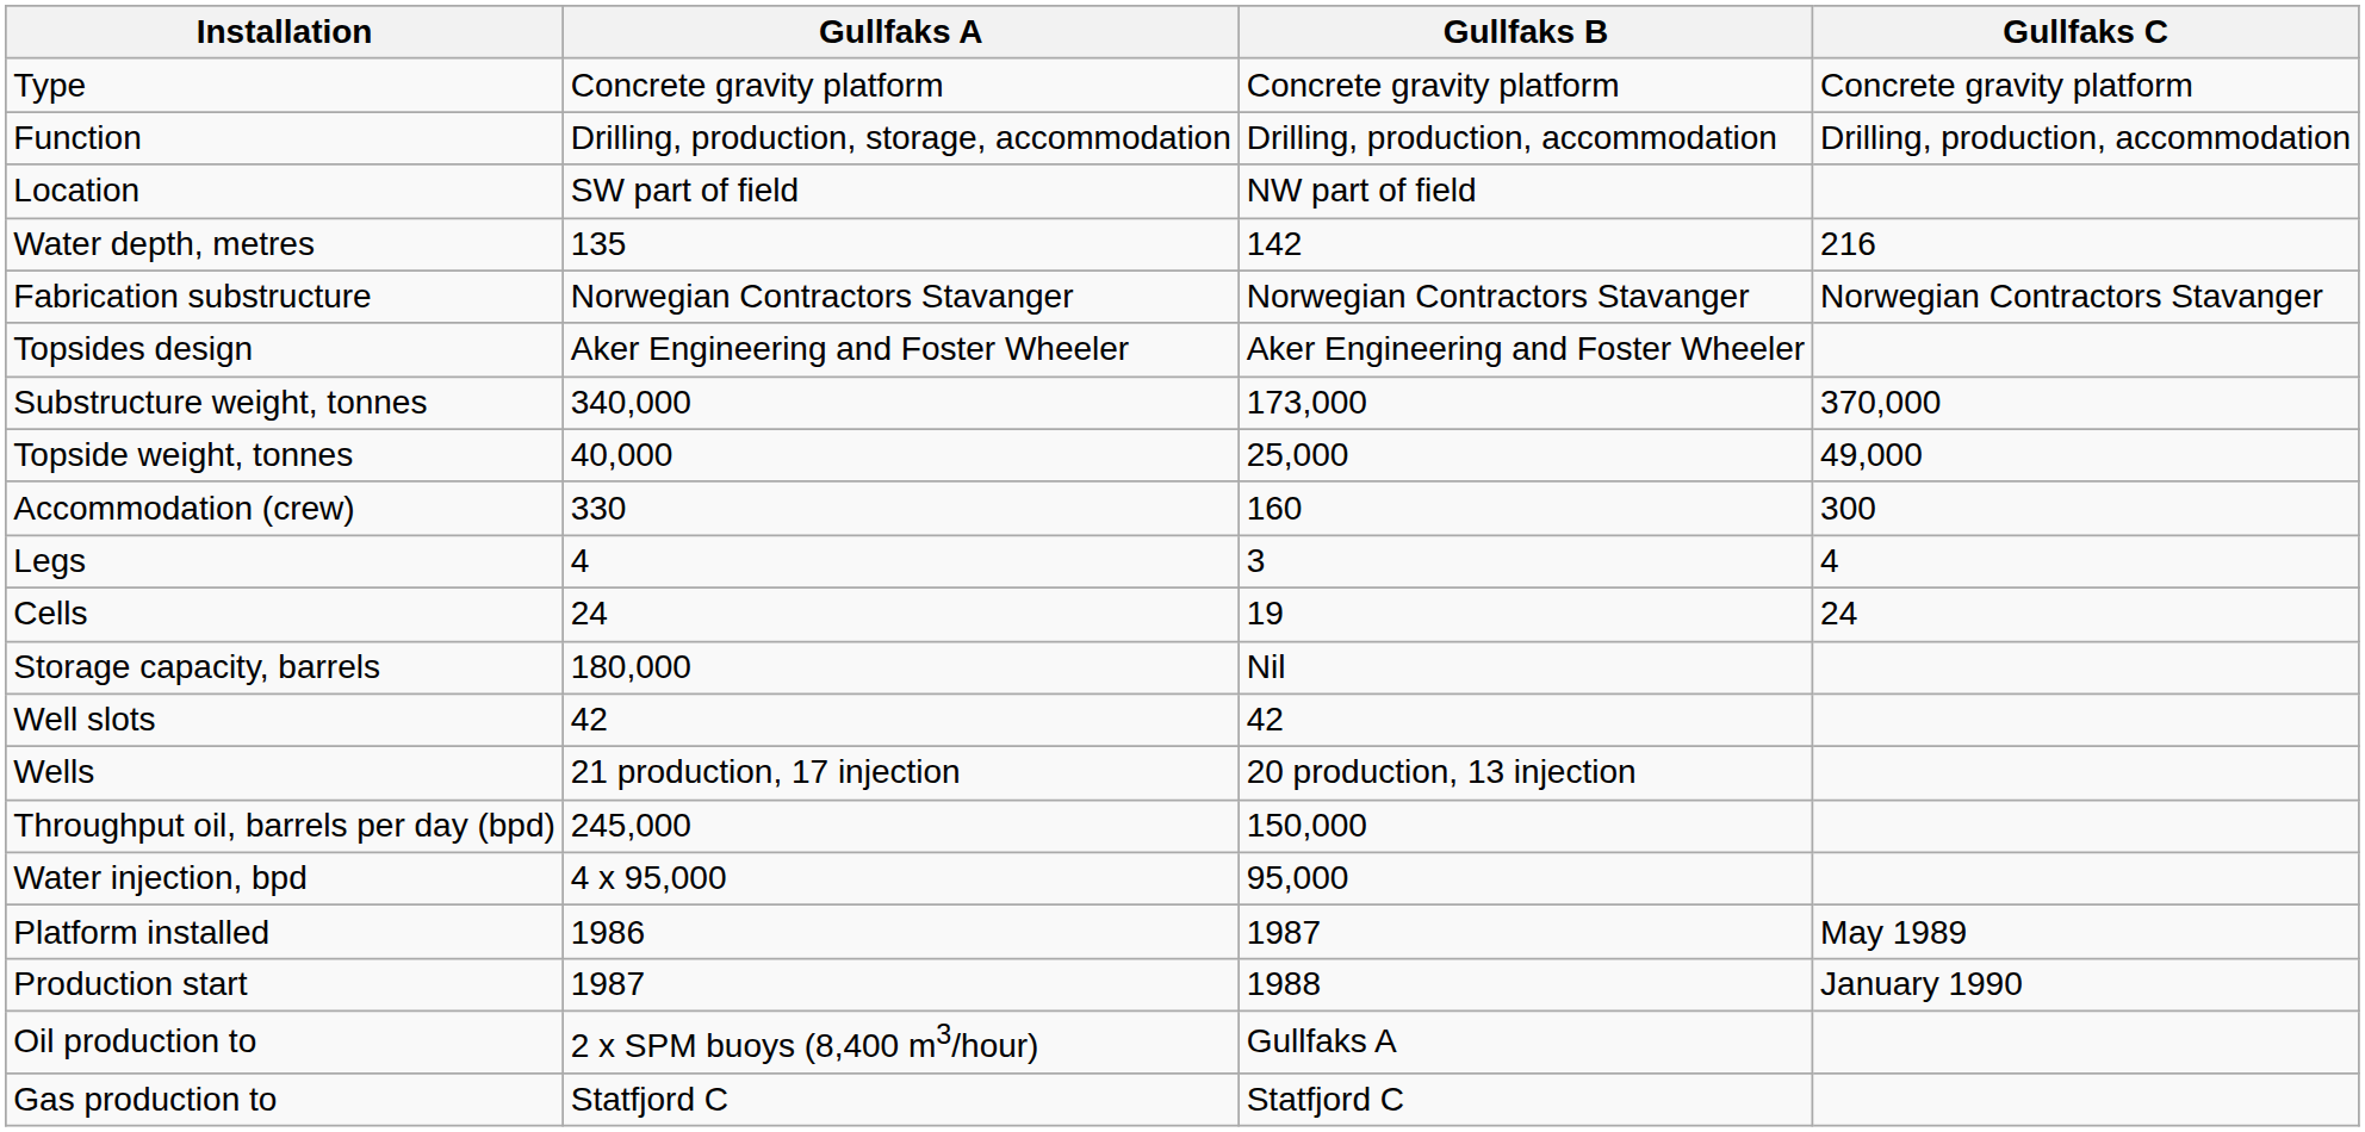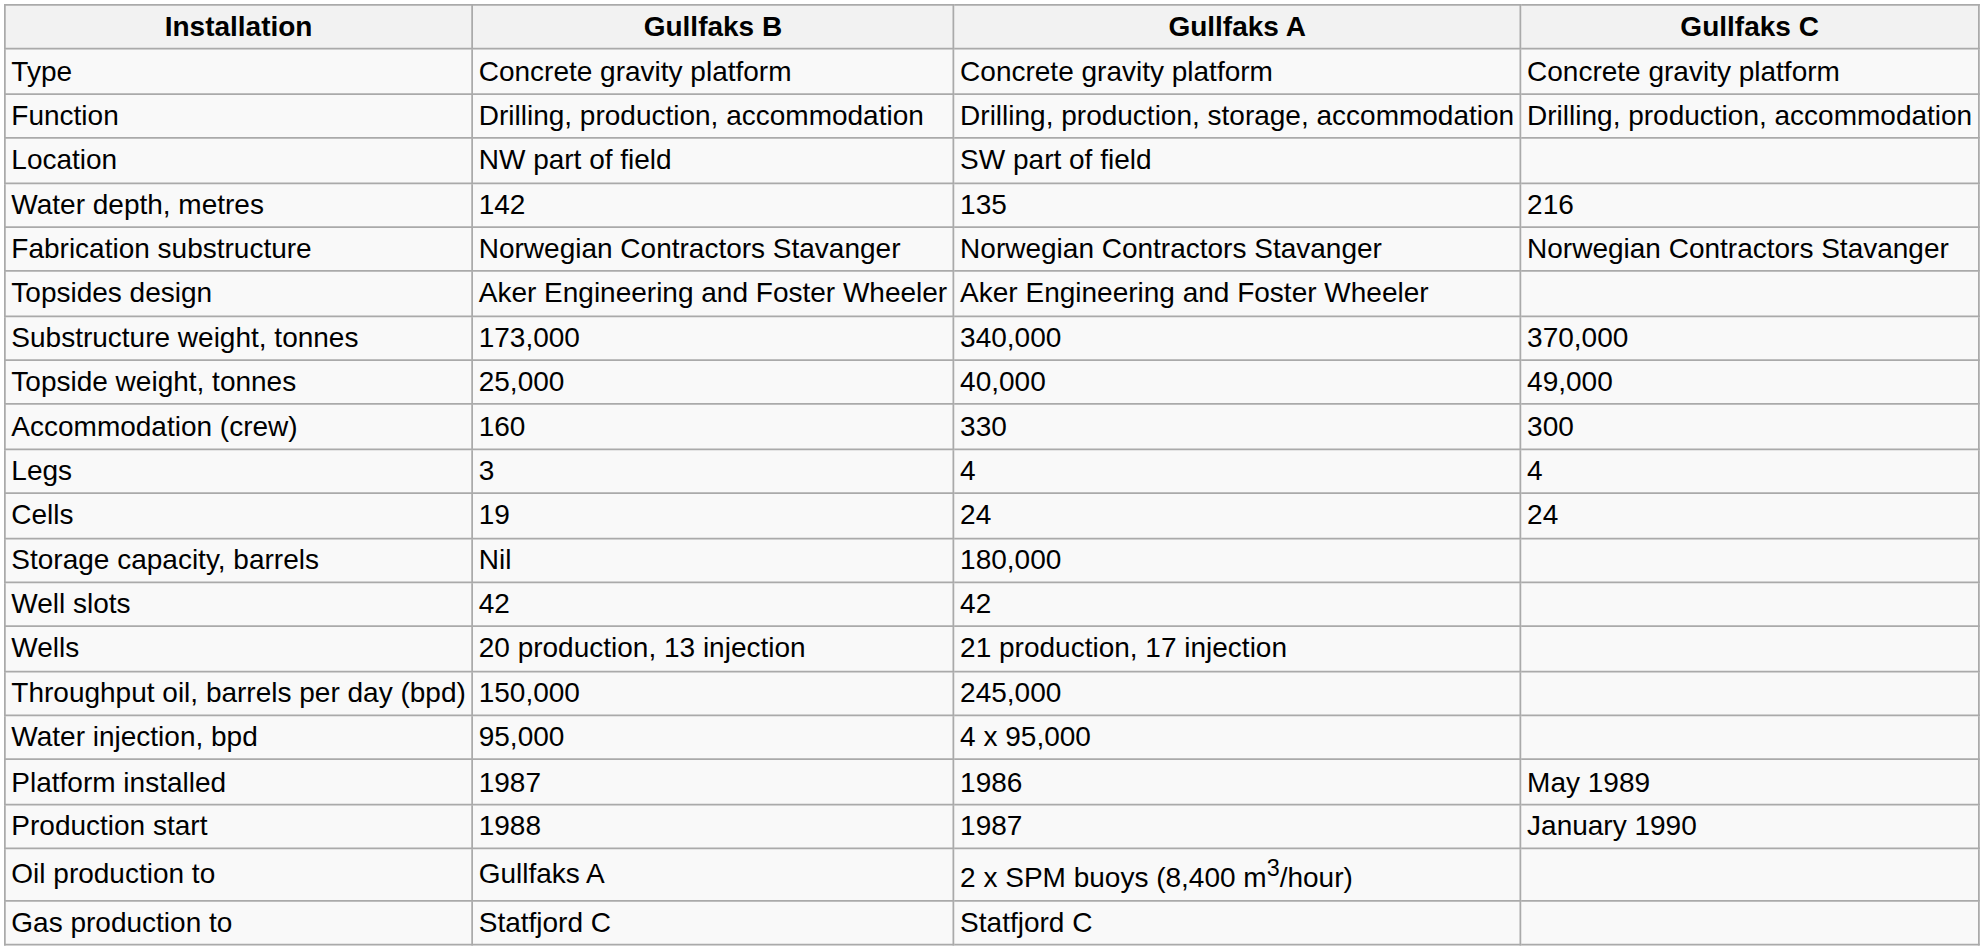 <table class="wikitable">
 <tr>
 <th>Installation</th>
+<th>Gullfaks B</th>
 <th>Gullfaks A</th>
-<th>Gullfaks B</th>
 <th>Gullfaks C</th>
 </tr>
 <tr>
 <td>Type</td>
 <td>Concrete gravity platform</td>
 <td>Concrete gravity platform</td>
 <td>Concrete gravity platform</td>
 </tr>
 <tr>
 <td>Function</td>
+<td>Drilling, production, accommodation</td>
 <td>Drilling, production, storage, accommodation</td>
-<td>Drilling, production, accommodation</td>
 <td>Drilling, production, accommodation</td>
 </tr>
 <tr>
 <td>Location</td>
+<td>NW part of field</td>
 <td>SW part of field</td>
-<td>NW part of field</td>
 <td></td>
 </tr>
 <tr>
 <td>Water depth, metres</td>
+<td>142</td>
 <td>135</td>
-<td>142</td>
 <td>216</td>
 </tr>
 <tr>
 <td>Fabrication substructure</td>
 <td>Norwegian Contractors Stavanger</td>
 <td>Norwegian Contractors Stavanger</td>
 <td>Norwegian Contractors Stavanger</td>
 </tr>
 <tr>
 <td>Topsides design</td>
 <td>Aker Engineering and Foster  Wheeler</td>
 <td>Aker Engineering and Foster  Wheeler</td>
 <td></td>
 </tr>
 <tr>
 <td>Substructure weight, tonnes</td>
+<td>173,000</td>
 <td>340,000</td>
-<td>173,000</td>
 <td>370,000</td>
 </tr>
 <tr>
 <td>Topside weight, tonnes</td>
+<td>25,000</td>
 <td>40,000</td>
-<td>25,000</td>
 <td>49,000</td>
 </tr>
 <tr>
 <td>Accommodation (crew)</td>
+<td>160</td>
 <td>330</td>
-<td>160</td>
 <td>300</td>
 </tr>
 <tr>
 <td>Legs</td>
+<td>3</td>
 <td>4</td>
-<td>3</td>
 <td>4</td>
 </tr>
 <tr>
 <td>Cells</td>
+<td>19</td>
 <td>24</td>
-<td>19</td>
 <td>24</td>
 </tr>
 <tr>
 <td>Storage  capacity, barrels</td>
+<td>Nil</td>
 <td>180,000</td>
-<td>Nil</td>
 <td></td>
 </tr>
 <tr>
 <td>Well  slots</td>
 <td>42</td>
 <td>42</td>
 <td></td>
 </tr>
 <tr>
 <td>Wells</td>
+<td>20 production, 13 injection</td>
 <td>21 production, 17 injection</td>
-<td>20 production, 13 injection</td>
 <td></td>
 </tr>
 <tr>
 <td>Throughput oil, barrels per day  (bpd)</td>
+<td>150,000</td>
 <td>245,000</td>
-<td>150,000</td>
 <td></td>
 </tr>
 <tr>
 <td>Water injection, bpd</td>
+<td>95,000</td>
 <td>4 x 95,000</td>
-<td>95,000</td>
 <td></td>
 </tr>
 <tr>
 <td>Platform installed</td>
+<td>1987</td>
 <td>1986</td>
-<td>1987</td>
 <td>May 1989</td>
 </tr>
 <tr>
 <td>Production start</td>
+<td>1988</td>
 <td>1987</td>
-<td>1988</td>
 <td>January 1990</td>
 </tr>
 <tr>
 <td>Oil production to</td>
+<td>Gullfaks A</td>
 <td>2 x SPM buoys (8,400 m<sup>3</sup>/hour)</td>
-<td>Gullfaks A</td>
 <td></td>
 </tr>
 <tr>
 <td>Gas production to</td>
 <td>Statfjord C</td>
 <td>Statfjord C</td>
 <td></td>
 </tr>
 </table>
